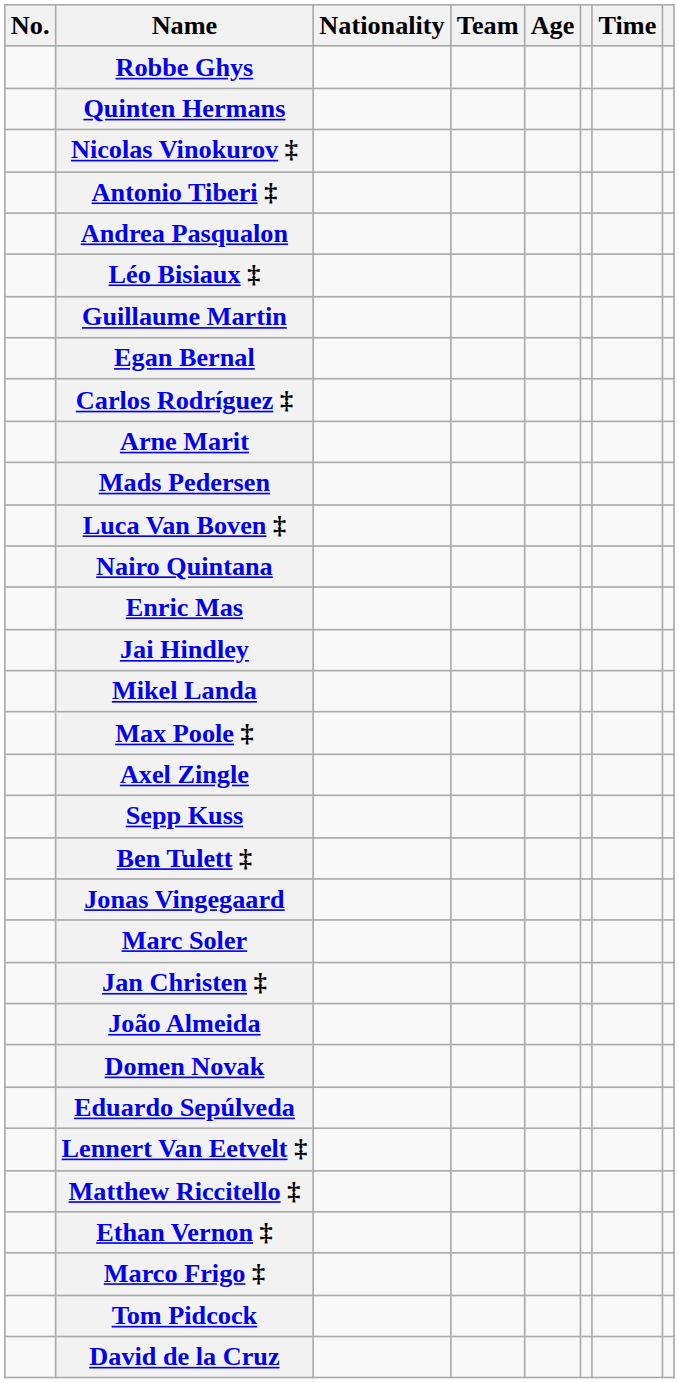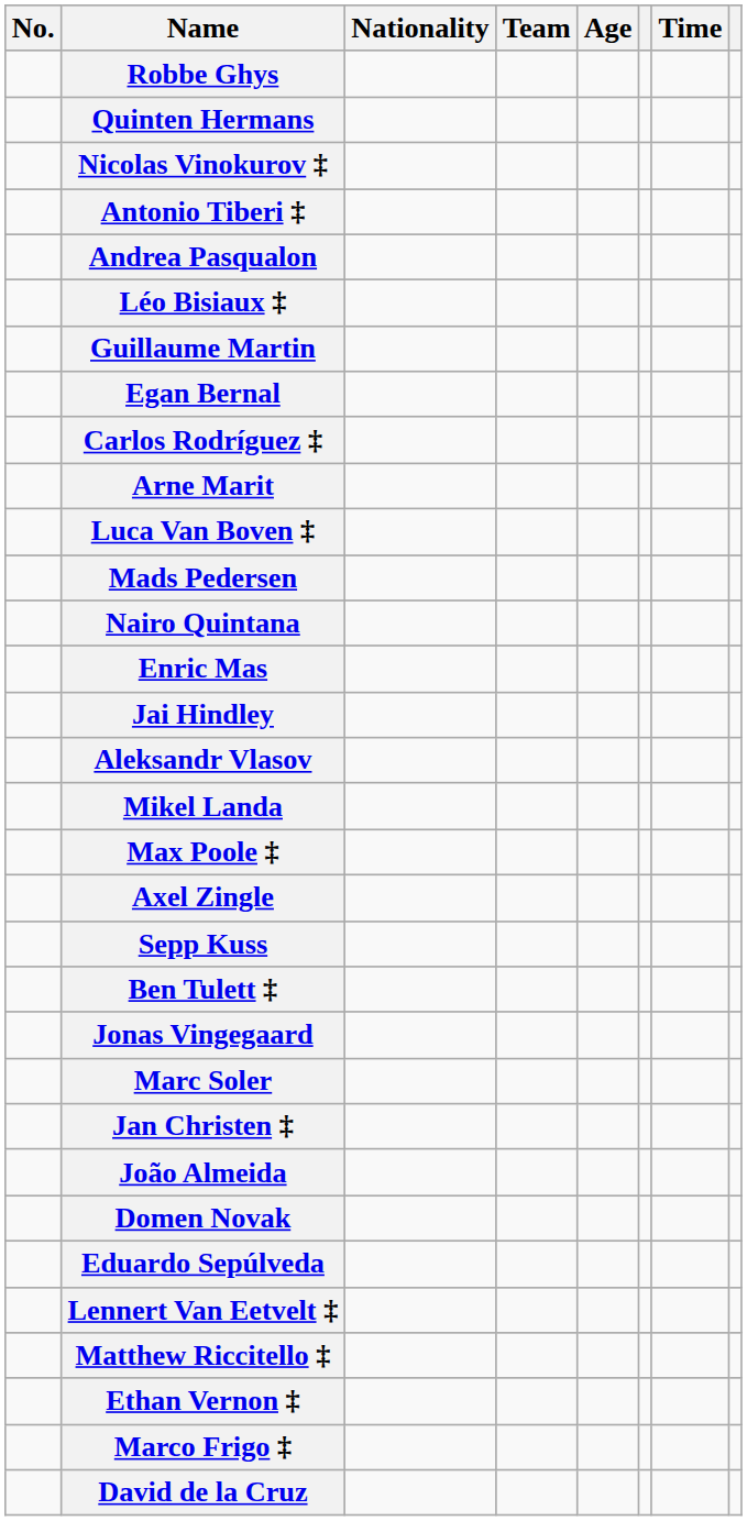 <table class="wikitable sortable plainrowheaders">
 <tr>
 <th scope="col">No.</th>
 <th scope="col">Name</th>
 <th scope="col">Nationality</th>
 <th scope="col">Team</th>
 <th scope="col">Age</th>
 <th data-sort-type="number" scope="col"></th>
 <th scope="col">Time</th>
 <th scope="col" class="sortable"></th>
 </tr>
 <tr>
 <td style="text-align:center;"></td>
 <th scope="row" data-sort-value="Ghys, Robbe"><a href='#'>Robbe Ghys</a></th>
 <td></td>
 <td></td>
 <td style="text-align:center;" data-sort-value="1997-01-11"></td>
 <td style="text-align:center;"></td>
 <td style="text-align:center;"></td>
 <td style="text-align:center;"></td>
 </tr>
 <tr>
 <td style="text-align:center;"></td>
 <th scope="row" data-sort-value="Hermans, Quinten"><a href='#'>Quinten Hermans</a></th>
 <td></td>
 <td></td>
 <td style="text-align:center;" data-sort-value="1995-07-29"></td>
 <td style="text-align:center;"></td>
 <td style="text-align:center;"></td>
 <td style="text-align:center;"></td>
 </tr>
 <tr>
 <td style="text-align:center;"></td>
 <th scope="row" data-sort-value="Vinokurov, Nicolas"><a href='#'>Nicolas Vinokurov</a> ‡</th>
 <td></td>
 <td></td>
 <td style="text-align:center;" data-sort-value="2002-07-07"></td>
 <td style="text-align:center;"></td>
 <td style="text-align:center;"></td>
 <td style="text-align:center;"></td>
 </tr>
 <tr>
 <td style="text-align:center;"></td>
 <th scope="row" data-sort-value="Tiberi, Antonio"><a href='#'>Antonio Tiberi</a> ‡</th>
 <td></td>
 <td></td>
 <td style="text-align:center;" data-sort-value="2001-06-24"></td>
 <td style="text-align:center;"></td>
 <td style="text-align:center;"></td>
 <td style="text-align:center;"></td>
 </tr>
 <tr>
 <td style="text-align:center;"></td>
 <th scope="row" data-sort-value="Pasqualon, Andrea"><a href='#'>Andrea Pasqualon</a></th>
 <td></td>
 <td></td>
 <td style="text-align:center;" data-sort-value="1988-01-02"></td>
 <td style="text-align:center;"></td>
 <td style="text-align:center;"></td>
 <td style="text-align:center;"></td>
 </tr>
 <tr>
 <td style="text-align:center;"></td>
 <th scope="row" data-sort-value="Bisiaux, Léo"><a href='#'>Léo Bisiaux</a> ‡</th>
 <td></td>
 <td></td>
 <td style="text-align:center;" data-sort-value="2005-02-14"></td>
 <td style="text-align:center;"></td>
 <td style="text-align:center;"></td>
 <td style="text-align:center;"></td>
 </tr>
 <tr>
 <td style="text-align:center;"></td>
 <th scope="row" data-sort-value="Martin, Guillaume"><a href='#'>Guillaume Martin</a></th>
 <td></td>
 <td></td>
 <td style="text-align:center;" data-sort-value="1993-06-09"></td>
 <td style="text-align:center;"></td>
 <td style="text-align:center;"></td>
 <td style="text-align:center;"></td>
 </tr>
 <tr>
 <td style="text-align:center;"></td>
 <th scope="row" data-sort-value="Bernal, Egan"><a href='#'>Egan Bernal</a></th>
 <td></td>
 <td></td>
 <td style="text-align:center;" data-sort-value="1997-01-13"></td>
 <td style="text-align:center;"></td>
 <td style="text-align:center;"></td>
 <td style="text-align:center;"></td>
 </tr>
 <tr>
 <td style="text-align:center;"></td>
 <th scope="row" data-sort-value="Rodríguez, Carlos"><a href='#'>Carlos Rodríguez</a> ‡</th>
 <td></td>
 <td></td>
 <td style="text-align:center;" data-sort-value="2001-02-02"></td>
 <td style="text-align:center;"></td>
 <td style="text-align:center;"></td>
 <td style="text-align:center;"></td>
 </tr>
 <tr>
 <td style="text-align:center;"></td>
 <th scope="row" data-sort-value="Marit, Arne"><a href='#'>Arne Marit</a></th>
 <td></td>
 <td></td>
 <td style="text-align:center;" data-sort-value="1999-01-21"></td>
 <td style="text-align:center;"></td>
 <td style="text-align:center;"></td>
 <td style="text-align:center;"></td>
 </tr>
 <tr>
 <td style="text-align:center;"></td>
-<th scope="row" data-sort-value="Pedersen, Mads"><a href='#'>Mads Pedersen</a></th>
+<th scope="row" data-sort-value="Van Boven, Luca"><a href='#'>Luca Van Boven</a> ‡</th>
 <td></td>
 <td></td>
-<td style="text-align:center;" data-sort-value="1995-12-18"></td>
+<td style="text-align:center;" data-sort-value="2000-01-06"></td>
 <td style="text-align:center;"></td>
 <td style="text-align:center;"></td>
 <td style="text-align:center;"></td>
 </tr>
 <tr>
 <td style="text-align:center;"></td>
-<th scope="row" data-sort-value="Van Boven, Luca"><a href='#'>Luca Van Boven</a> ‡</th>
+<th scope="row" data-sort-value="Pedersen, Mads"><a href='#'>Mads Pedersen</a></th>
 <td></td>
 <td></td>
-<td style="text-align:center;" data-sort-value="2000-01-06"></td>
+<td style="text-align:center;" data-sort-value="1995-12-18"></td>
 <td style="text-align:center;"></td>
 <td style="text-align:center;"></td>
 <td style="text-align:center;"></td>
 </tr>
 <tr>
 <td style="text-align:center;"></td>
 <th scope="row" data-sort-value="Quintana, Nairo"><a href='#'>Nairo Quintana</a></th>
 <td></td>
 <td></td>
 <td style="text-align:center;" data-sort-value="1990-02-04"></td>
 <td style="text-align:center;"></td>
 <td style="text-align:center;"></td>
 <td style="text-align:center;"></td>
 </tr>
 <tr>
 <td style="text-align:center;"></td>
 <th scope="row" data-sort-value="Mas, Enric"><a href='#'>Enric Mas</a></th>
 <td></td>
 <td></td>
 <td style="text-align:center;" data-sort-value="1995-01-07"></td>
 <td style="text-align:center;"></td>
 <td style="text-align:center;"></td>
 <td style="text-align:center;"></td>
 </tr>
 <tr>
 <td style="text-align:center;"></td>
 <th scope="row" data-sort-value="Hindley, Jai"><a href='#'>Jai Hindley</a></th>
 <td></td>
 <td></td>
 <td style="text-align:center;" data-sort-value="1996-05-05"></td>
+<td style="text-align:center;"></td>
+<td style="text-align:center;"></td>
+<td style="text-align:center;"></td>
+</tr>
+<tr>
+<td style="text-align:center;"></td>
+<th scope="row" data-sort-value="Vlasov, Aleksandr"><a href='#'>Aleksandr Vlasov</a></th>
+<td></td>
+<td></td>
+<td style="text-align:center;" data-sort-value="1996-04-23"></td>
 <td style="text-align:center;"></td>
 <td style="text-align:center;"></td>
 <td style="text-align:center;"></td>
 </tr>
 <tr>
 <td style="text-align:center;"></td>
 <th scope="row" data-sort-value="Landa, Mikel"><a href='#'>Mikel Landa</a></th>
 <td></td>
 <td></td>
 <td style="text-align:center;" data-sort-value="1989-12-13"></td>
 <td style="text-align:center;"></td>
 <td style="text-align:center;"></td>
 <td style="text-align:center;"></td>
 </tr>
 <tr>
 <td style="text-align:center;"></td>
 <th scope="row" data-sort-value="Poole, Max"><a href='#'>Max Poole</a> ‡</th>
 <td></td>
 <td></td>
 <td style="text-align:center;" data-sort-value="2003-03-01"></td>
 <td style="text-align:center;"></td>
 <td style="text-align:center;"></td>
 <td style="text-align:center;"></td>
 </tr>
 <tr>
 <td style="text-align:center;"></td>
 <th scope="row" data-sort-value="Zingle, Axel"><a href='#'>Axel Zingle</a></th>
 <td></td>
 <td></td>
 <td style="text-align:center;" data-sort-value="1998-12-18"></td>
 <td style="text-align:center;"></td>
 <td style="text-align:center;"></td>
 <td style="text-align:center;"></td>
 </tr>
 <tr>
 <td style="text-align:center;"></td>
 <th scope="row" data-sort-value="Kuss, Sepp"><a href='#'>Sepp Kuss</a></th>
 <td></td>
 <td></td>
 <td style="text-align:center;" data-sort-value="1994-09-13"></td>
 <td style="text-align:center;"></td>
 <td style="text-align:center;"></td>
 <td style="text-align:center;"></td>
 </tr>
 <tr>
 <td style="text-align:center;"></td>
 <th scope="row" data-sort-value="Tulett, Ben"><a href='#'>Ben Tulett</a> ‡</th>
 <td></td>
 <td></td>
 <td style="text-align:center;" data-sort-value="2001-08-26"></td>
 <td style="text-align:center;"></td>
 <td style="text-align:center;"></td>
 <td style="text-align:center;"></td>
 </tr>
 <tr>
 <td style="text-align:center;"></td>
 <th scope="row" data-sort-value="Vingegaard, Jonas"><a href='#'>Jonas Vingegaard</a></th>
 <td></td>
 <td></td>
 <td style="text-align:center;" data-sort-value="1996-12-10"></td>
 <td style="text-align:center;"></td>
 <td style="text-align:center;"></td>
 <td style="text-align:center;"></td>
 </tr>
 <tr>
 <td style="text-align:center;"></td>
 <th scope="row" data-sort-value="Soler, Marc"><a href='#'>Marc Soler</a></th>
 <td></td>
 <td></td>
 <td style="text-align:center;" data-sort-value="1993-11-22"></td>
 <td style="text-align:center;"></td>
 <td style="text-align:center;"></td>
 <td style="text-align:center;"></td>
 </tr>
 <tr>
 <td style="text-align:center;"></td>
 <th scope="row" data-sort-value="Christen, Jan"><a href='#'>Jan Christen</a> ‡</th>
 <td></td>
 <td></td>
 <td style="text-align:center;" data-sort-value="2004-06-26"></td>
 <td style="text-align:center;"></td>
 <td style="text-align:center;"></td>
 <td style="text-align:center;"></td>
 </tr>
 <tr>
 <td style="text-align:center;"></td>
 <th scope="row" data-sort-value="Almeida, João"><a href='#'>João Almeida</a></th>
 <td></td>
 <td></td>
 <td style="text-align:center;" data-sort-value="1998-08-05"></td>
 <td style="text-align:center;"></td>
 <td style="text-align:center;"></td>
 <td style="text-align:center;"></td>
 </tr>
 <tr>
 <td style="text-align:center;"></td>
 <th scope="row" data-sort-value="Novak, Domen"><a href='#'>Domen Novak</a></th>
 <td></td>
 <td></td>
 <td style="text-align:center;" data-sort-value="1995-07-12"></td>
 <td style="text-align:center;"></td>
 <td style="text-align:center;"></td>
 <td style="text-align:center;"></td>
 </tr>
 <tr>
 <td style="text-align:center;"></td>
 <th scope="row" data-sort-value="Sepúlveda, Eduardo"><a href='#'>Eduardo Sepúlveda</a></th>
 <td></td>
 <td></td>
 <td style="text-align:center;" data-sort-value="1991-06-13"></td>
 <td style="text-align:center;"></td>
 <td style="text-align:center;"></td>
 <td style="text-align:center;"></td>
 </tr>
 <tr>
 <td style="text-align:center;"></td>
 <th scope="row" data-sort-value="Van Eetvelt, Lennert"><a href='#'>Lennert Van Eetvelt</a> ‡</th>
 <td></td>
 <td></td>
 <td style="text-align:center;" data-sort-value="2001-07-17"></td>
 <td style="text-align:center;"></td>
 <td style="text-align:center;"></td>
 <td style="text-align:center;"></td>
 </tr>
 <tr>
 <td style="text-align:center;"></td>
 <th scope="row" data-sort-value="Riccitello, Matthew"><a href='#'>Matthew Riccitello</a> ‡</th>
 <td></td>
 <td></td>
 <td style="text-align:center;" data-sort-value="2002-03-05"></td>
 <td style="text-align:center;"></td>
 <td style="text-align:center;"></td>
 <td style="text-align:center;"></td>
 </tr>
 <tr>
 <td style="text-align:center;"></td>
 <th scope="row" data-sort-value="Vernon, Ethan"><a href='#'>Ethan Vernon</a> ‡</th>
 <td></td>
 <td></td>
 <td style="text-align:center;" data-sort-value="2000-08-26"></td>
 <td style="text-align:center;"></td>
 <td style="text-align:center;"></td>
 <td style="text-align:center;"></td>
 </tr>
 <tr>
 <td style="text-align:center;"></td>
 <th scope="row" data-sort-value="Frigo, Marco"><a href='#'>Marco Frigo</a> ‡</th>
 <td></td>
 <td></td>
 <td style="text-align:center;" data-sort-value="2000-03-02"></td>
 <td style="text-align:center;"></td>
 <td style="text-align:center;"></td>
 <td style="text-align:center;"></td>
 </tr>
 <tr>
 <td style="text-align:center;"></td>
-<th scope="row" data-sort-value="Pidcock, Tom"><a href='#'>Tom Pidcock</a></th>
-<td></td>
-<td></td>
-<td style="text-align:center;" data-sort-value="1999-07-30"></td>
-<td style="text-align:center;"></td>
-<td style="text-align:center;"></td>
-<td style="text-align:center;"></td>
-</tr>
-<tr>
-<td style="text-align:center;"></td>
 <th scope="row" data-sort-value="de la Cruz, David"><a href='#'>David de la Cruz</a></th>
 <td></td>
 <td></td>
 <td style="text-align:center;" data-sort-value="1989-05-06"></td>
 <td style="text-align:center;"></td>
 <td style="text-align:center;"></td>
 <td style="text-align:center;"></td>
 </tr>
 </table>
